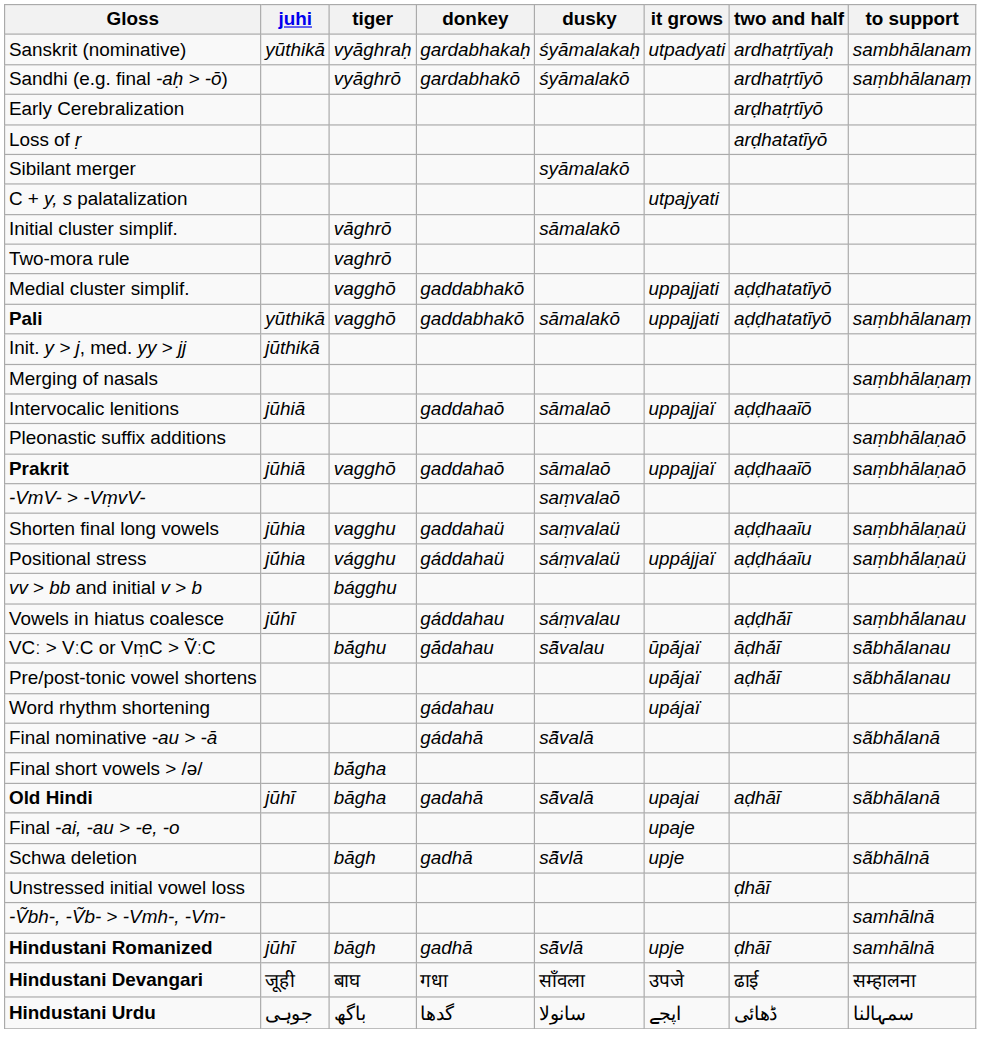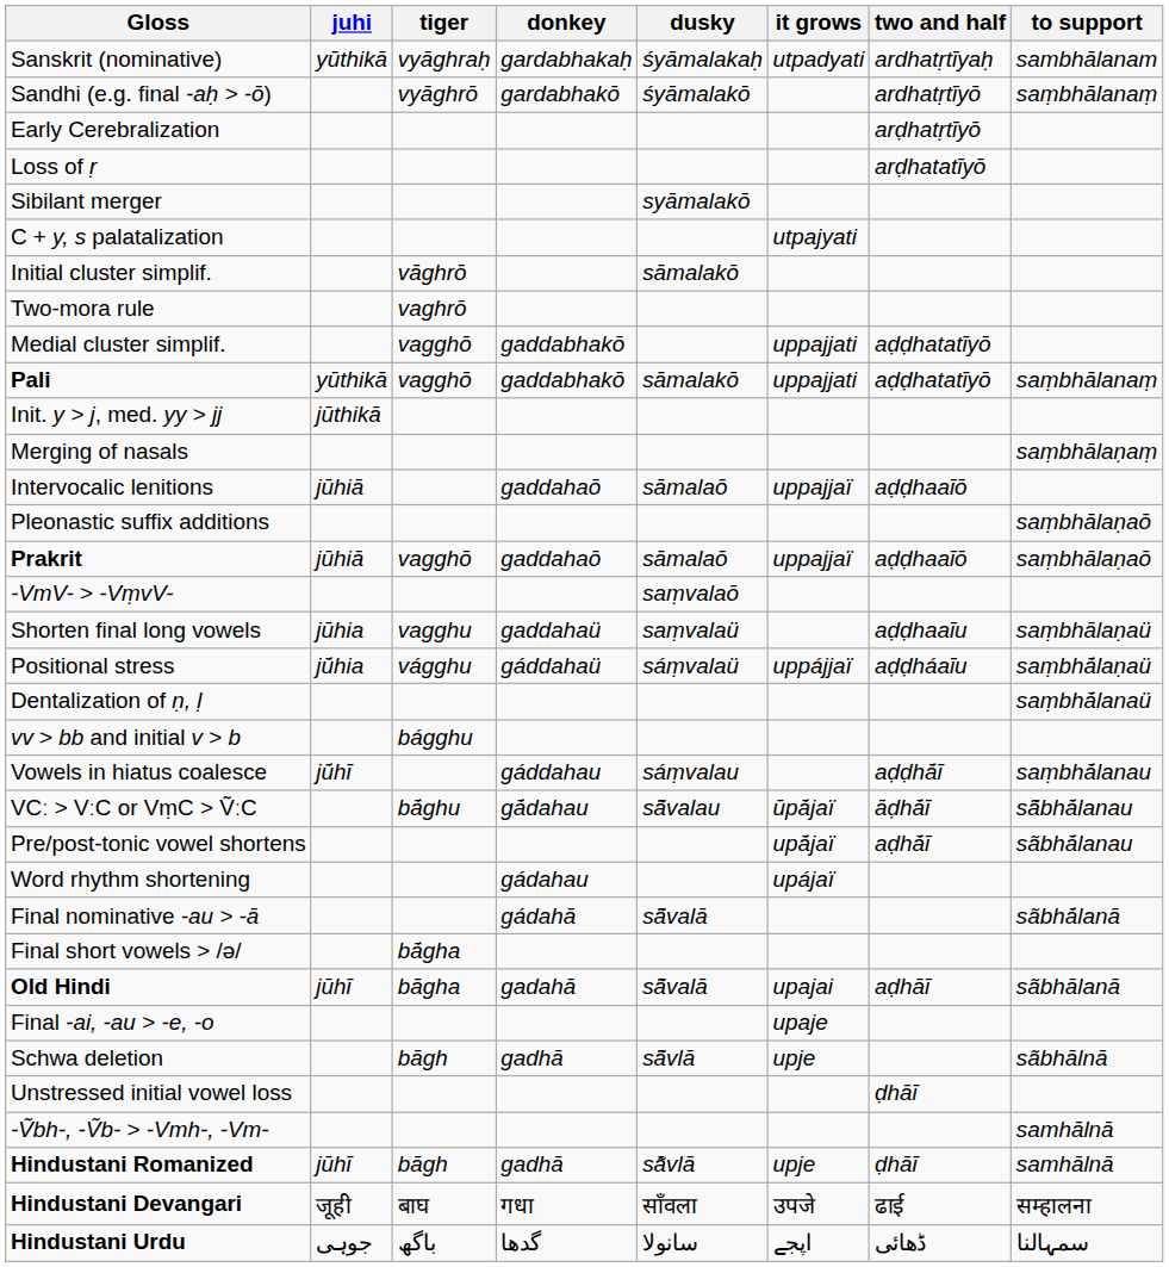 <table class="wikitable">
 <tr>
 <th><strong>Gloss</strong></th>
 <th><a href='#'>juhi</a></th>
 <th>tiger</th>
 <th>donkey</th>
 <th>dusky</th>
 <th>it grows</th>
 <th>two and half</th>
 <th>to support</th>
 </tr>
 <tr>
 <td>Sanskrit (nominative)</td>
 <td><em>yūthikā</em></td>
 <td><em>vyāghraḥ</em></td>
 <td><em>gardabhakaḥ</em></td>
 <td><em>śyāmalakaḥ</em></td>
 <td><em>utpadyati</em></td>
 <td><em>ardhatṛtīyaḥ</em></td>
 <td><em>sambhālanam</em></td>
 </tr>
 <tr>
 <td>Sandhi (e.g. final <em>-aḥ > -ō</em>)</td>
 <td></td>
 <td><em>vyāghrō</em></td>
 <td><em>gardabhakō</em></td>
 <td><em>śyāmalakō</em></td>
 <td></td>
 <td><em>ardhatṛtīyō</em></td>
 <td><em>saṃbhālanaṃ</em></td>
 </tr>
 <tr>
 <td>Early Cerebralization</td>
 <td></td>
 <td></td>
 <td></td>
 <td></td>
 <td></td>
 <td><em>arḍhatṛtīyō</em></td>
 <td></td>
 </tr>
 <tr>
 <td>Loss of <em>ṛ</em></td>
 <td></td>
 <td></td>
 <td></td>
 <td></td>
 <td></td>
 <td><em>arḍhatatīyō</em></td>
 <td></td>
 </tr>
 <tr>
 <td>Sibilant merger</td>
 <td></td>
 <td></td>
 <td></td>
 <td><em>syāmalakō</em></td>
 <td></td>
 <td></td>
 <td></td>
 </tr>
 <tr>
 <td>C + <em>y, s</em> palatalization</td>
 <td></td>
 <td></td>
 <td></td>
 <td></td>
 <td><em>utpajyati</em></td>
 <td></td>
 <td></td>
 </tr>
 <tr>
 <td>Initial cluster simplif.</td>
 <td></td>
 <td><em>vāghrō</em></td>
 <td></td>
 <td><em>sāmalakō</em></td>
 <td></td>
 <td></td>
 <td></td>
 </tr>
 <tr>
 <td>Two-mora rule</td>
 <td></td>
 <td><em>vaghrō</em></td>
 <td></td>
 <td></td>
 <td></td>
 <td></td>
 <td></td>
 </tr>
 <tr>
 <td>Medial cluster simplif.</td>
 <td></td>
 <td><em>vagghō</em></td>
 <td><em>gaddabhakō</em></td>
 <td></td>
 <td><em>uppajjati</em></td>
 <td><em>aḍḍhatatīyō</em></td>
 <td></td>
 </tr>
 <tr>
 <td><strong>Pali</strong></td>
 <td><em>yūthikā</em></td>
 <td><em>vagghō</em></td>
 <td><em>gaddabhakō</em></td>
 <td><em>sāmalakō</em></td>
 <td><em>uppajjati</em></td>
 <td><em>aḍḍhatatīyō</em></td>
 <td><em>saṃbhālanaṃ</em></td>
 </tr>
 <tr>
 <td>Init. <em>y > j</em>, med. <em>yy > jj</em></td>
 <td><em>jūthikā</em></td>
 <td></td>
 <td></td>
 <td></td>
 <td></td>
 <td></td>
 <td></td>
 </tr>
 <tr>
 <td>Merging of nasals</td>
 <td></td>
 <td></td>
 <td></td>
 <td></td>
 <td></td>
 <td></td>
 <td><em>saṃbhālaṇaṃ</em></td>
 </tr>
 <tr>
 <td>Intervocalic lenitions</td>
 <td><em>jūhiā</em></td>
 <td></td>
 <td><em>gaddahaō</em></td>
 <td><em>sāmalaō</em></td>
 <td><em>uppajjaï</em></td>
 <td><em>aḍḍhaaīō</em></td>
 <td></td>
 </tr>
 <tr>
 <td>Pleonastic suffix additions</td>
 <td></td>
 <td></td>
 <td></td>
 <td></td>
 <td></td>
 <td></td>
 <td><em>saṃbhālaṇaō</em></td>
 </tr>
 <tr>
 <td><strong>Prakrit</strong></td>
 <td><em>jūhiā</em></td>
 <td><em>vagghō</em></td>
 <td><em>gaddahaō</em></td>
 <td><em>sāmalaō</em></td>
 <td><em>uppajjaï</em></td>
 <td><em>aḍḍhaaīō</em></td>
 <td><em>saṃbhālaṇaō</em></td>
 </tr>
 <tr>
 <td><em>-VmV-</em> > <em>-VṃvV-</em></td>
 <td></td>
 <td></td>
 <td></td>
 <td><em>saṃvalaō</em></td>
 <td></td>
 <td></td>
 <td></td>
 </tr>
 <tr>
 <td>Shorten final long vowels</td>
 <td><em>jūhia</em></td>
 <td><em>vagghu</em></td>
 <td><em>gaddahaü</em></td>
 <td><em>saṃvalaü</em></td>
 <td></td>
 <td><em>aḍḍhaaīu</em></td>
 <td><em>saṃbhālaṇaü</em></td>
 </tr>
 <tr>
 <td>Positional stress</td>
 <td><em>jū́hia</em></td>
 <td><em>vágghu</em></td>
 <td><em>gáddahaü</em></td>
 <td><em>sáṃvalaü</em></td>
 <td><em>uppájjaï</em></td>
 <td><em>aḍḍháaīu</em></td>
 <td><em>saṃbhā́laṇaü</em></td>
 </tr>
 <tr>
+<td>Dentalization of <em>ṇ, ḷ</em></td>
+<td></td>
+<td></td>
+<td></td>
+<td></td>
+<td></td>
+<td></td>
+<td><em>saṃbhā́lanaü</em></td>
+</tr>
+<tr>
 <td><em>vv</em> > <em>bb</em> and initial <em>v</em> > <em>b</em></td>
 <td></td>
 <td><em>bágghu</em></td>
 <td></td>
 <td></td>
 <td></td>
 <td></td>
 <td></td>
 </tr>
 <tr>
 <td>Vowels in hiatus coalesce</td>
 <td><em>jū́hī</em></td>
 <td></td>
 <td><em>gáddahau</em></td>
 <td><em>sáṃvalau</em></td>
 <td></td>
 <td><em>aḍḍhā́ī</em></td>
 <td><em>saṃbhā́lanau</em></td>
 </tr>
 <tr>
 <td>VCː > VːC or VṃC > ṼːC</td>
 <td></td>
 <td><em>bā́ghu</em></td>
 <td><em>gā́dahau</em></td>
 <td><em>sā̃valau</em></td>
 <td><em>ūpā́jaï</em></td>
 <td><em>āḍhā́ī</em></td>
 <td><em>sā̃bhā́lanau</em></td>
 </tr>
 <tr>
 <td>Pre/post-tonic vowel shortens</td>
 <td></td>
 <td></td>
 <td></td>
 <td></td>
 <td><em>upā́jaï</em></td>
 <td><em>aḍhā́ī</em></td>
 <td><em>sãbhā́lanau</em></td>
 </tr>
 <tr>
 <td>Word rhythm shortening</td>
 <td></td>
 <td></td>
 <td><em>gádahau</em></td>
 <td></td>
 <td><em>upájaï</em></td>
 <td></td>
 <td></td>
 </tr>
 <tr>
 <td>Final nominative <em>-au > -ā</em></td>
 <td></td>
 <td></td>
 <td><em>gádahā</em></td>
 <td><em>sā̃valā</em></td>
 <td></td>
 <td></td>
 <td><em>sãbhā́lanā</em></td>
 </tr>
 <tr>
 <td>Final short vowels > /ǝ/</td>
 <td></td>
 <td><em>bā́gha</em></td>
 <td></td>
 <td></td>
 <td></td>
 <td></td>
 <td></td>
 </tr>
 <tr>
 <td><strong>Old Hindi</strong></td>
 <td><em>jūhī</em></td>
 <td><em>bāgha</em></td>
 <td><em>gadahā</em></td>
 <td><em>sā̃valā</em></td>
 <td><em>upajai</em></td>
 <td><em>aḍhāī</em></td>
 <td><em>sãbhālanā</em></td>
 </tr>
 <tr>
 <td>Final <em>-ai, -au > -e, -o</em></td>
 <td></td>
 <td></td>
 <td></td>
 <td></td>
 <td><em>upaje</em></td>
 <td></td>
 <td></td>
 </tr>
 <tr>
 <td>Schwa deletion</td>
 <td></td>
 <td><em>bāgh</em></td>
 <td><em>gadhā</em></td>
 <td><em>sā̃vlā</em></td>
 <td><em>upje</em></td>
 <td></td>
 <td><em>sãbhālnā</em></td>
 </tr>
 <tr>
 <td>Unstressed initial vowel loss</td>
 <td></td>
 <td></td>
 <td></td>
 <td></td>
 <td></td>
 <td><em>ḍhāī</em></td>
 <td></td>
 </tr>
 <tr>
 <td><em>-Ṽbh-, -Ṽb-</em> > <em>-Vmh-, -Vm-</em></td>
 <td></td>
 <td></td>
 <td></td>
 <td></td>
 <td></td>
 <td></td>
 <td><em>samhālnā</em></td>
 </tr>
 <tr>
 <td><strong>Hindustani Romanized</strong></td>
 <td><em>jūhī</em></td>
 <td><em>bāgh</em></td>
 <td><em>gadhā</em></td>
 <td><em>sā̃vlā</em></td>
 <td><em>upje</em></td>
 <td><em>ḍhāī</em></td>
 <td><em>samhālnā</em></td>
 </tr>
 <tr>
 <td><strong>Hindustani Devangari</strong></td>
 <td>जूही</td>
 <td>बाघ</td>
 <td>गधा</td>
 <td>साँवला</td>
 <td>उपजे</td>
 <td>ढाई</td>
 <td>सम्हालना</td>
 </tr>
 <tr>
 <td><strong>Hindustani Urdu</strong></td>
 <td>جوہی</td>
 <td>باگھ</td>
 <td>گدھا</td>
 <td>سانولا</td>
 <td>اپجے</td>
 <td>ڈھائی</td>
 <td>سمہالنا</td>
 </tr>
 </table>
